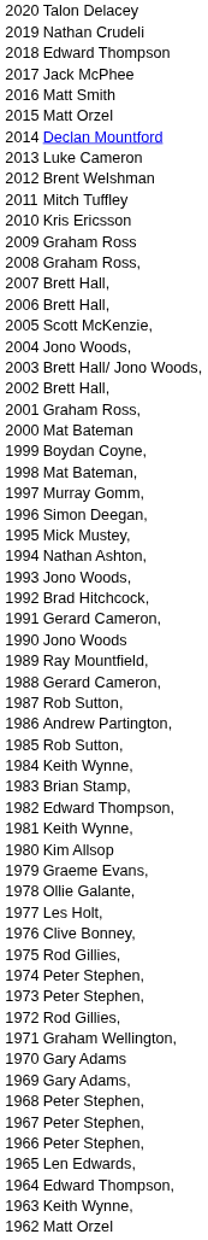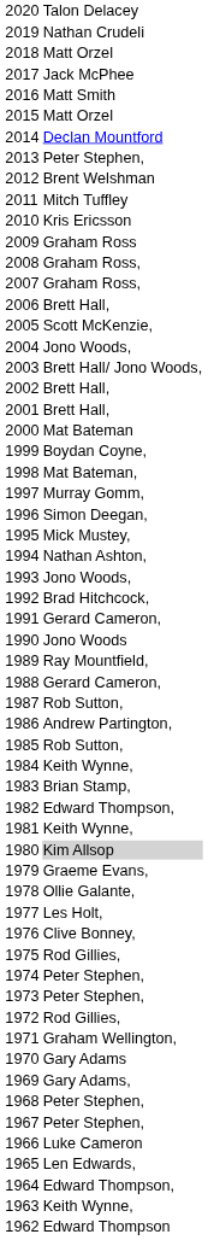 <table>
 <tr>
 <td>2020</td>
 <td>Talon Delacey</td>
 </tr>
 <tr>
 <td>2019</td>
 <td>Nathan Crudeli</td>
 </tr>
 <tr>
 <td>2018</td>
-<td>Edward Thompson</td>
+<td>Matt Orzel</td>
 </tr>
 <tr>
 <td>2017</td>
 <td>Jack McPhee</td>
 </tr>
 <tr>
 <td>2016</td>
 <td>Matt Smith</td>
 </tr>
 <tr>
 <td>2015</td>
 <td>Matt Orzel</td>
 </tr>
 <tr>
 <td>2014</td>
 <td><a href='#'>Declan Mountford</a></td>
 </tr>
 <tr>
 <td>2013</td>
-<td>Luke Cameron</td>
+<td>Peter Stephen,</td>
 </tr>
 <tr>
 <td>2012</td>
 <td>Brent Welshman</td>
 </tr>
 <tr>
 <td>2011</td>
 <td>Mitch Tuffley</td>
 </tr>
 <tr>
 <td>2010</td>
 <td>Kris Ericsson</td>
 </tr>
 <tr>
 <td>2009</td>
 <td>Graham Ross</td>
 </tr>
 <tr>
 <td>2008</td>
 <td>Graham Ross,</td>
 </tr>
 <tr>
 <td>2007</td>
-<td>Brett Hall,</td>
+<td>Graham Ross,</td>
 </tr>
 <tr>
 <td>2006</td>
 <td>Brett Hall,</td>
 </tr>
 <tr>
 <td>2005</td>
 <td>Scott McKenzie,</td>
 </tr>
 <tr>
 <td>2004</td>
 <td>Jono Woods,</td>
 </tr>
 <tr>
 <td>2003</td>
 <td>Brett Hall/ Jono Woods,</td>
 </tr>
 <tr>
 <td>2002</td>
 <td>Brett Hall,</td>
 </tr>
 <tr>
 <td>2001</td>
-<td>Graham Ross,</td>
+<td>Brett Hall,</td>
 </tr>
 <tr>
 <td>2000</td>
 <td>Mat Bateman</td>
 </tr>
 <tr>
 <td>1999</td>
 <td>Boydan Coyne,</td>
 </tr>
 <tr>
 <td>1998</td>
 <td>Mat Bateman,</td>
 </tr>
 <tr>
 <td>1997</td>
 <td>Murray Gomm,</td>
 </tr>
 <tr>
 <td>1996</td>
 <td>Simon Deegan,</td>
 </tr>
 <tr>
 <td>1995</td>
 <td>Mick Mustey,</td>
 </tr>
 <tr>
 <td>1994</td>
 <td>Nathan Ashton,</td>
 </tr>
 <tr>
 <td>1993</td>
 <td>Jono Woods,</td>
 </tr>
 <tr>
 <td>1992</td>
 <td>Brad Hitchcock,</td>
 </tr>
 <tr>
 <td>1991</td>
 <td>Gerard Cameron,</td>
 </tr>
 <tr>
 <td>1990</td>
 <td>Jono Woods</td>
 </tr>
 <tr>
 <td>1989</td>
 <td>Ray Mountfield,</td>
 </tr>
 <tr>
 <td>1988</td>
 <td>Gerard Cameron,</td>
 </tr>
 <tr>
 <td>1987</td>
 <td>Rob Sutton,</td>
 </tr>
 <tr>
 <td>1986</td>
 <td>Andrew Partington,</td>
 </tr>
 <tr>
 <td>1985</td>
 <td>Rob Sutton,</td>
 </tr>
 <tr>
 <td>1984</td>
 <td>Keith Wynne,</td>
 </tr>
 <tr>
 <td>1983</td>
 <td>Brian Stamp,</td>
 </tr>
 <tr>
 <td>1982</td>
 <td>Edward Thompson,</td>
 </tr>
 <tr>
 <td>1981</td>
 <td>Keith Wynne,</td>
 </tr>
 <tr>
 <td>1980</td>
-<td>Kim Allsop</td>
+<td style="background: lightgrey;">Kim Allsop</td>
 </tr>
 <tr>
 <td>1979</td>
 <td>Graeme Evans,</td>
 </tr>
 <tr>
 <td>1978</td>
 <td>Ollie Galante,</td>
 </tr>
 <tr>
 <td>1977</td>
 <td>Les Holt,</td>
 </tr>
 <tr>
 <td>1976</td>
 <td>Clive Bonney,</td>
 </tr>
 <tr>
 <td>1975</td>
 <td>Rod Gillies,</td>
 </tr>
 <tr>
 <td>1974</td>
 <td>Peter Stephen,</td>
 </tr>
 <tr>
 <td>1973</td>
 <td>Peter Stephen,</td>
 </tr>
 <tr>
 <td>1972</td>
 <td>Rod Gillies,</td>
 </tr>
 <tr>
 <td>1971</td>
 <td>Graham Wellington,</td>
 </tr>
 <tr>
 <td>1970</td>
 <td>Gary Adams</td>
 </tr>
 <tr>
 <td>1969</td>
 <td>Gary Adams,</td>
 </tr>
 <tr>
 <td>1968</td>
 <td>Peter Stephen,</td>
 </tr>
 <tr>
 <td>1967</td>
 <td>Peter Stephen,</td>
 </tr>
 <tr>
 <td>1966</td>
-<td>Peter Stephen,</td>
+<td>Luke Cameron</td>
 </tr>
 <tr>
 <td>1965</td>
 <td>Len Edwards,</td>
 </tr>
 <tr>
 <td>1964</td>
 <td>Edward Thompson,</td>
 </tr>
 <tr>
 <td>1963</td>
 <td>Keith Wynne,</td>
 </tr>
 <tr>
 <td>1962</td>
-<td>Matt Orzel</td>
+<td>Edward Thompson</td>
 </tr>
 </table>
